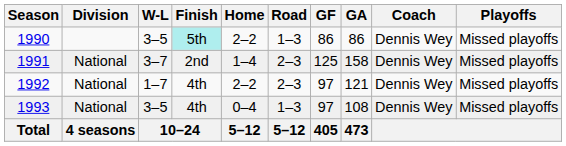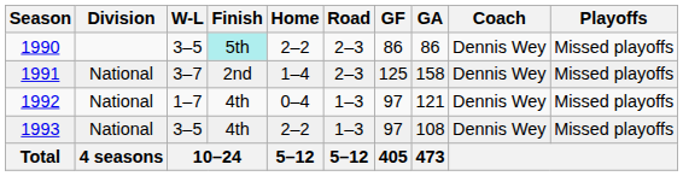 <table class="wikitable">
 <tr>
 <th>Season</th>
 <th>Division</th>
 <th>W-L</th>
 <th>Finish</th>
 <th>Home</th>
 <th>Road</th>
 <th>GF</th>
 <th>GA</th>
 <th>Coach</th>
 <th>Playoffs</th>
 </tr>
 <tr ALIGN=center>
 <td><a href='#'>1990</a></td>
 <td></td>
 <td>3–5</td>
 <td style="background: paleturquoise;">5th</td>
 <td>2–2</td>
-<td>1–3</td>
+<td>2–3</td>
 <td>86</td>
 <td>86</td>
 <td>Dennis Wey</td>
 <td>Missed playoffs</td>
 </tr>
 <tr ALIGN=center bgcolor="#f0f0f0">
 <td><a href='#'>1991</a></td>
 <td>National</td>
 <td>3–7</td>
 <td>2nd</td>
 <td>1–4</td>
 <td>2–3</td>
 <td>125</td>
 <td>158</td>
 <td>Dennis Wey</td>
 <td>Missed playoffs</td>
 </tr>
 <tr ALIGN=center>
 <td><a href='#'>1992</a></td>
 <td>National</td>
 <td>1–7</td>
 <td>4th</td>
-<td>2–2</td>
-<td>2–3</td>
+<td>0–4</td>
+<td>1–3</td>
 <td>97</td>
 <td>121</td>
 <td>Dennis Wey</td>
 <td>Missed playoffs</td>
 </tr>
 <tr ALIGN=center bgcolor="#f0f0f0">
 <td><a href='#'>1993</a></td>
 <td>National</td>
 <td>3–5</td>
 <td>4th</td>
-<td>0–4</td>
+<td>2–2</td>
 <td>1–3</td>
 <td>97</td>
 <td>108</td>
 <td>Dennis Wey</td>
 <td>Missed playoffs</td>
 </tr>
 <tr ALIGN=center bgcolor="#e0e0e0">
 <th>Total</th>
 <th>4 seasons</th>
 <th colspan="2">10–24</th>
 <th>5–12</th>
 <th>5–12</th>
 <th>405</th>
 <th>473</th>
 <th colspan="2"></th>
 </tr>
 </table>
